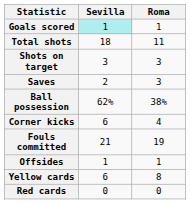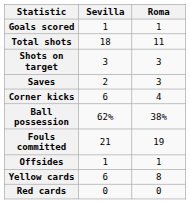 <table class="wikitable plainrowheaders" style="text-align:center">
 <tr>
 <th scope="col" style="width:100px">Statistic</th>
 <th scope="col" style="width:70px">Sevilla</th>
 <th scope="col" style="width:70px">Roma</th>
 </tr>
 <tr>
 <th scope=row>Goals scored</th>
-<td style="background: paleturquoise;">1</td>
+<td>1</td>
 <td>1</td>
 </tr>
 <tr>
 <th scope=row>Total shots</th>
 <td>18</td>
 <td>11</td>
 </tr>
 <tr>
 <th scope=row>Shots on target</th>
 <td>3</td>
 <td>3</td>
 </tr>
 <tr>
 <th scope=row>Saves</th>
 <td>2</td>
 <td>3</td>
 </tr>
 <tr>
+<th scope=row>Corner kicks</th>
+<td>6</td>
+<td>4</td>
+</tr>
+<tr>
 <th scope=row>Ball possession</th>
 <td>62%</td>
 <td>38%</td>
-</tr>
-<tr>
-<th scope=row>Corner kicks</th>
-<td>6</td>
-<td>4</td>
 </tr>
 <tr>
 <th scope=row>Fouls committed</th>
 <td>21</td>
 <td>19</td>
 </tr>
 <tr>
 <th scope=row>Offsides</th>
 <td>1</td>
 <td>1</td>
 </tr>
 <tr>
 <th scope=row>Yellow cards</th>
 <td>6</td>
 <td>8</td>
 </tr>
 <tr>
 <th scope=row>Red cards</th>
 <td>0</td>
 <td>0</td>
 </tr>
 </table>
